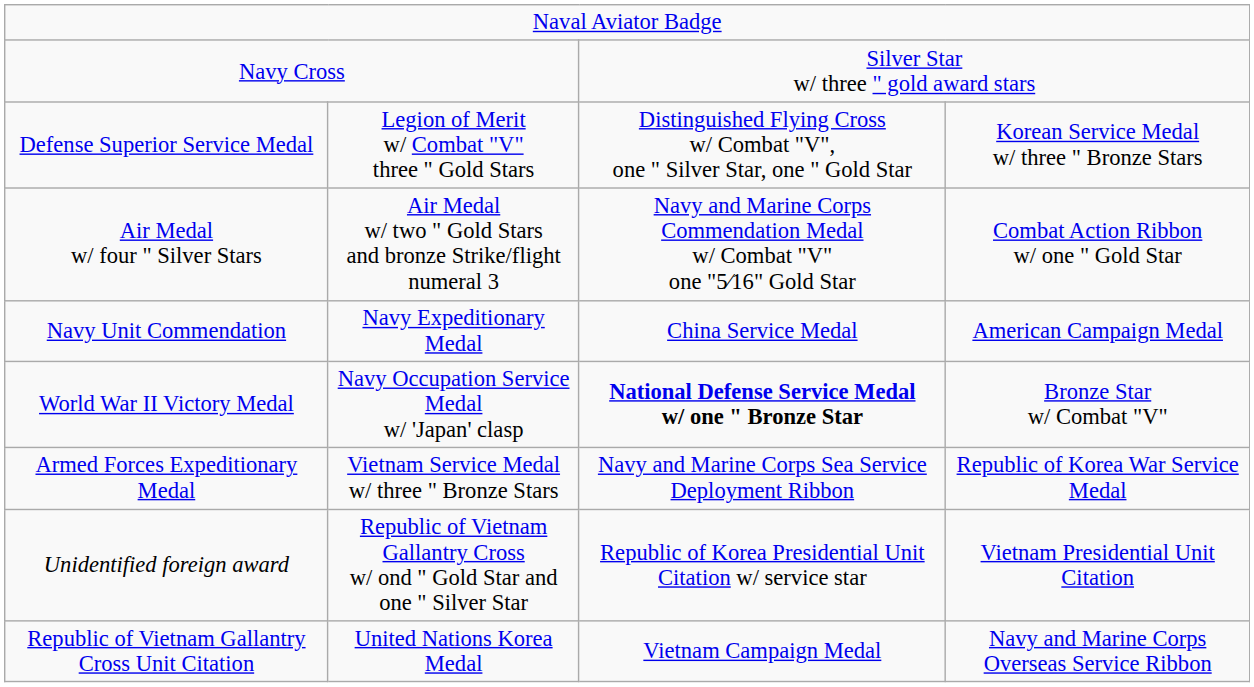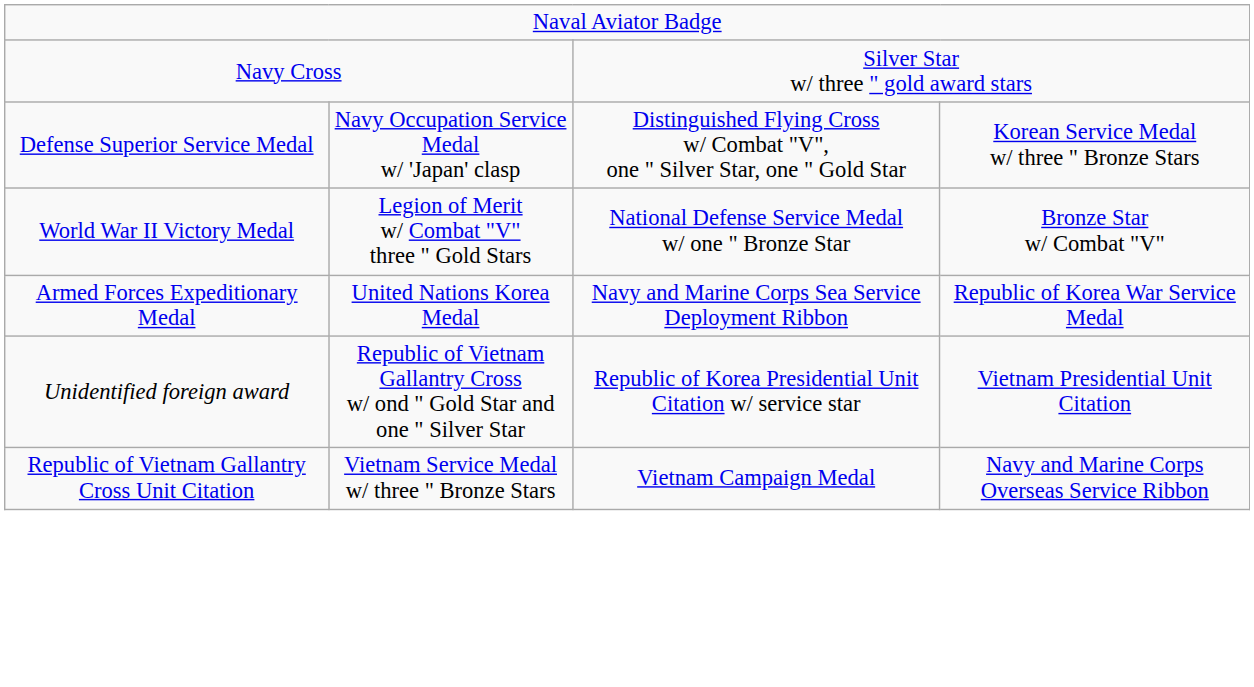 <table class="wikitable" style="margin-left: auto; margin-right: auto; text-align: center; margin-bottom: 0px;">
 <tr>
 <td colspan="4"><a href='#'>Naval Aviator Badge</a></td>
 </tr>
 <tr>
 <td colspan="2"><a href='#'>Navy Cross</a></td>
 <td colspan="2"><a href='#'>Silver Star</a><br>w/ three <a href='#'>" gold award stars</a></td>
 </tr>
 <tr>
 <td><a href='#'>Defense Superior Service Medal</a></td>
-<td><a href='#'>Legion of Merit</a><br>w/ <a href='#'>Combat "V"</a><br> three " Gold Stars</td>
+<td><a href='#'>Navy Occupation Service Medal</a><br>w/ 'Japan' clasp</td>
 <td><a href='#'>Distinguished Flying Cross</a><br> w/ Combat "V",<br>one " Silver Star, one " Gold Star</td>
 <td><a href='#'>Korean Service Medal</a><br>w/ three " Bronze Stars</td>
 </tr>
 <tr>
-<td><a href='#'>Air Medal</a><br>w/ four " Silver Stars</td>
-<td><a href='#'>Air Medal</a><br> w/ two " Gold Stars<br>and bronze Strike/flight numeral 3</td>
-<td><a href='#'>Navy and Marine Corps Commendation Medal</a><br>w/ Combat "V"<br> one "5⁄16" Gold Star</td>
-<td><a href='#'>Combat Action Ribbon</a><br>w/ one " Gold Star</td>
-</tr>
-<tr>
-<td><a href='#'>Navy Unit Commendation</a></td>
-<td><a href='#'>Navy Expeditionary Medal</a></td>
-<td><a href='#'>China Service Medal</a></td>
-<td><a href='#'>American Campaign Medal</a></td>
-</tr>
-<tr>
 <td><a href='#'>World War II Victory Medal</a></td>
-<td><a href='#'>Navy Occupation Service Medal</a><br>w/ 'Japan' clasp</td>
-<td><strong><a href='#'>National Defense Service Medal</a><br>w/ one " Bronze Star</strong></td>
+<td><a href='#'>Legion of Merit</a><br>w/ <a href='#'>Combat "V"</a><br> three " Gold Stars</td>
+<td><a href='#'>National Defense Service Medal</a><br>w/ one " Bronze Star</td>
 <td><a href='#'>Bronze Star</a><br>w/ Combat "V"</td>
 </tr>
 <tr>
 <td><a href='#'>Armed Forces Expeditionary Medal</a></td>
-<td><a href='#'>Vietnam Service Medal</a><br>w/ three " Bronze Stars</td>
+<td><a href='#'>United Nations Korea Medal</a></td>
 <td><a href='#'>Navy and Marine Corps Sea Service Deployment Ribbon</a></td>
 <td><a href='#'>Republic of Korea War Service Medal</a></td>
 </tr>
 <tr>
 <td><em>Unidentified foreign award</em></td>
 <td><a href='#'>Republic of Vietnam Gallantry Cross</a><br>w/ ond " Gold Star and<br>one " Silver Star</td>
 <td><a href='#'>Republic of Korea Presidential Unit Citation</a> w/ service star</td>
 <td><a href='#'>Vietnam Presidential Unit Citation</a></td>
 </tr>
 <tr>
 <td><a href='#'>Republic of Vietnam Gallantry Cross Unit Citation</a></td>
-<td><a href='#'>United Nations Korea Medal</a></td>
+<td><a href='#'>Vietnam Service Medal</a><br>w/ three " Bronze Stars</td>
 <td><a href='#'>Vietnam Campaign Medal</a></td>
 <td><a href='#'>Navy and Marine Corps Overseas Service Ribbon</a></td>
 </tr>
 </table>
